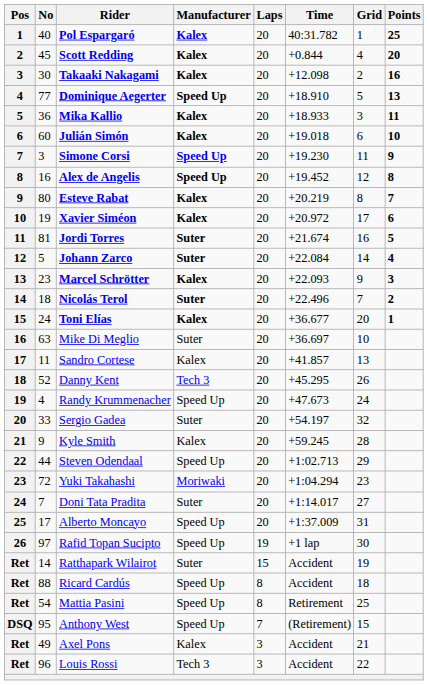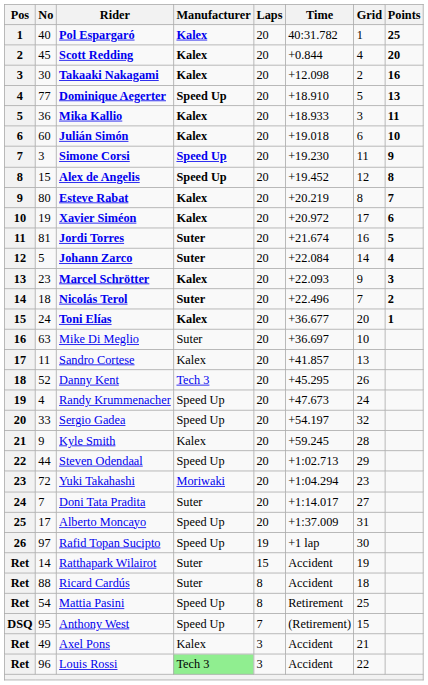 <table class="wikitable" style="font-size: 95%;">
 <tr>
 <th>Pos</th>
 <th>No</th>
 <th>Rider</th>
 <th>Manufacturer</th>
 <th>Laps</th>
 <th>Time</th>
 <th>Grid</th>
 <th>Points</th>
 </tr>
 <tr>
 <th>1</th>
 <td>40</td>
 <td> <strong><a href='#'>Pol Espargaró</a></strong></td>
 <td><strong><a href='#'>Kalex</a></strong></td>
 <td>20</td>
 <td>40:31.782</td>
 <td>1</td>
 <td><strong>25</strong></td>
 </tr>
 <tr>
 <th>2</th>
 <td>45</td>
 <td> <strong><a href='#'>Scott Redding</a></strong></td>
 <td><strong>Kalex</strong></td>
 <td>20</td>
 <td>+0.844</td>
 <td>4</td>
 <td><strong>20</strong></td>
 </tr>
 <tr>
 <th>3</th>
 <td>30</td>
 <td> <strong><a href='#'>Takaaki Nakagami</a></strong></td>
 <td><strong>Kalex</strong></td>
 <td>20</td>
 <td>+12.098</td>
 <td>2</td>
 <td><strong>16</strong></td>
 </tr>
 <tr>
 <th>4</th>
 <td>77</td>
 <td> <strong><a href='#'>Dominique Aegerter</a></strong></td>
 <td><strong>Speed Up</strong></td>
 <td>20</td>
 <td>+18.910</td>
 <td>5</td>
 <td><strong>13</strong></td>
 </tr>
 <tr>
 <th>5</th>
 <td>36</td>
 <td> <strong><a href='#'>Mika Kallio</a></strong></td>
 <td><strong>Kalex</strong></td>
 <td>20</td>
 <td>+18.933</td>
 <td>3</td>
 <td><strong>11</strong></td>
 </tr>
 <tr>
 <th>6</th>
 <td>60</td>
 <td> <strong><a href='#'>Julián Simón</a></strong></td>
 <td><strong>Kalex</strong></td>
 <td>20</td>
 <td>+19.018</td>
 <td>6</td>
 <td><strong>10</strong></td>
 </tr>
 <tr>
 <th>7</th>
 <td>3</td>
 <td> <strong><a href='#'>Simone Corsi</a></strong></td>
 <td><strong><a href='#'>Speed Up</a></strong></td>
 <td>20</td>
 <td>+19.230</td>
 <td>11</td>
 <td><strong>9</strong></td>
 </tr>
 <tr>
 <th>8</th>
-<td>16</td>
+<td>15</td>
 <td> <strong><a href='#'>Alex de Angelis</a></strong></td>
 <td><strong>Speed Up</strong></td>
 <td>20</td>
 <td>+19.452</td>
 <td>12</td>
 <td><strong>8</strong></td>
 </tr>
 <tr>
 <th>9</th>
 <td>80</td>
 <td> <strong><a href='#'>Esteve Rabat</a></strong></td>
 <td><strong>Kalex</strong></td>
 <td>20</td>
 <td>+20.219</td>
 <td>8</td>
 <td><strong>7</strong></td>
 </tr>
 <tr>
 <th>10</th>
 <td>19</td>
 <td> <strong><a href='#'>Xavier Siméon</a></strong></td>
 <td><strong>Kalex</strong></td>
 <td>20</td>
 <td>+20.972</td>
 <td>17</td>
 <td><strong>6</strong></td>
 </tr>
 <tr>
 <th>11</th>
 <td>81</td>
 <td> <strong><a href='#'>Jordi Torres</a></strong></td>
 <td><strong>Suter</strong></td>
 <td>20</td>
 <td>+21.674</td>
 <td>16</td>
 <td><strong>5</strong></td>
 </tr>
 <tr>
 <th>12</th>
 <td>5</td>
 <td> <strong><a href='#'>Johann Zarco</a></strong></td>
 <td><strong>Suter</strong></td>
 <td>20</td>
 <td>+22.084</td>
 <td>14</td>
 <td><strong>4</strong></td>
 </tr>
 <tr>
 <th>13</th>
 <td>23</td>
 <td> <strong><a href='#'>Marcel Schrötter</a></strong></td>
 <td><strong>Kalex</strong></td>
 <td>20</td>
 <td>+22.093</td>
 <td>9</td>
 <td><strong>3</strong></td>
 </tr>
 <tr>
 <th>14</th>
 <td>18</td>
 <td> <strong><a href='#'>Nicolás Terol</a></strong></td>
 <td><strong>Suter</strong></td>
 <td>20</td>
 <td>+22.496</td>
 <td>7</td>
 <td><strong>2</strong></td>
 </tr>
 <tr>
 <th>15</th>
 <td>24</td>
 <td> <strong><a href='#'>Toni Elías</a></strong></td>
 <td><strong>Kalex</strong></td>
 <td>20</td>
 <td>+36.677</td>
 <td>20</td>
 <td><strong>1</strong></td>
 </tr>
 <tr>
 <th>16</th>
 <td>63</td>
 <td> <a href='#'>Mike Di Meglio</a></td>
 <td>Suter</td>
 <td>20</td>
 <td>+36.697</td>
 <td>10</td>
 <td></td>
 </tr>
 <tr>
 <th>17</th>
 <td>11</td>
 <td> <a href='#'>Sandro Cortese</a></td>
 <td>Kalex</td>
 <td>20</td>
 <td>+41.857</td>
 <td>13</td>
 <td></td>
 </tr>
 <tr>
 <th>18</th>
 <td>52</td>
 <td> <a href='#'>Danny Kent</a></td>
 <td><a href='#'>Tech 3</a></td>
 <td>20</td>
 <td>+45.295</td>
 <td>26</td>
 <td></td>
 </tr>
 <tr>
 <th>19</th>
 <td>4</td>
 <td> <a href='#'>Randy Krummenacher</a></td>
 <td>Speed Up</td>
 <td>20</td>
 <td>+47.673</td>
 <td>24</td>
 <td></td>
 </tr>
 <tr>
 <th>20</th>
 <td>33</td>
 <td> <a href='#'>Sergio Gadea</a></td>
-<td>Suter</td>
+<td>Speed Up</td>
 <td>20</td>
 <td>+54.197</td>
 <td>32</td>
 <td></td>
 </tr>
 <tr>
 <th>21</th>
 <td>9</td>
 <td> <a href='#'>Kyle Smith</a></td>
 <td>Kalex</td>
 <td>20</td>
 <td>+59.245</td>
 <td>28</td>
 <td></td>
 </tr>
 <tr>
 <th>22</th>
 <td>44</td>
 <td> <a href='#'>Steven Odendaal</a></td>
 <td>Speed Up</td>
 <td>20</td>
 <td>+1:02.713</td>
 <td>29</td>
 <td></td>
 </tr>
 <tr>
 <th>23</th>
 <td>72</td>
 <td> <a href='#'>Yuki Takahashi</a></td>
 <td><a href='#'>Moriwaki</a></td>
 <td>20</td>
 <td>+1:04.294</td>
 <td>23</td>
 <td></td>
 </tr>
 <tr>
 <th>24</th>
 <td>7</td>
 <td> <a href='#'>Doni Tata Pradita</a></td>
 <td>Suter</td>
 <td>20</td>
 <td>+1:14.017</td>
 <td>27</td>
 <td></td>
 </tr>
 <tr>
 <th>25</th>
 <td>17</td>
 <td> <a href='#'>Alberto Moncayo</a></td>
 <td>Speed Up</td>
 <td>20</td>
 <td>+1:37.009</td>
 <td>31</td>
 <td></td>
 </tr>
 <tr>
 <th>26</th>
 <td>97</td>
 <td> <a href='#'>Rafid Topan Sucipto</a></td>
 <td>Speed Up</td>
 <td>19</td>
 <td>+1 lap</td>
 <td>30</td>
 <td></td>
 </tr>
 <tr>
 <th>Ret</th>
 <td>14</td>
 <td> <a href='#'>Ratthapark Wilairot</a></td>
 <td>Suter</td>
 <td>15</td>
 <td>Accident</td>
 <td>19</td>
 <td></td>
 </tr>
 <tr>
 <th>Ret</th>
 <td>88</td>
 <td> <a href='#'>Ricard Cardús</a></td>
-<td>Speed Up</td>
+<td>Suter</td>
 <td>8</td>
 <td>Accident</td>
 <td>18</td>
 <td></td>
 </tr>
 <tr>
 <th>Ret</th>
 <td>54</td>
 <td> <a href='#'>Mattia Pasini</a></td>
 <td>Speed Up</td>
 <td>8</td>
 <td>Retirement</td>
 <td>25</td>
 <td></td>
 </tr>
 <tr>
 <th>DSQ</th>
 <td>95</td>
 <td> <a href='#'>Anthony West</a></td>
 <td>Speed Up</td>
 <td>7</td>
 <td>(Retirement)</td>
 <td>15</td>
 <td></td>
 </tr>
 <tr>
 <th>Ret</th>
 <td>49</td>
 <td> <a href='#'>Axel Pons</a></td>
 <td>Kalex</td>
 <td>3</td>
 <td>Accident</td>
 <td>21</td>
 <td></td>
 </tr>
 <tr>
 <th>Ret</th>
 <td>96</td>
 <td> <a href='#'>Louis Rossi</a></td>
-<td>Tech 3</td>
+<td style="background: lightgreen;">Tech 3</td>
 <td>3</td>
 <td>Accident</td>
 <td>22</td>
 <td></td>
 </tr>
 <tr>
 <th colspan=8></th>
 </tr>
 </table>
